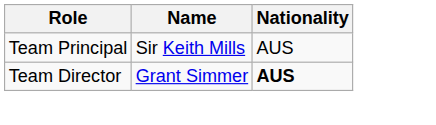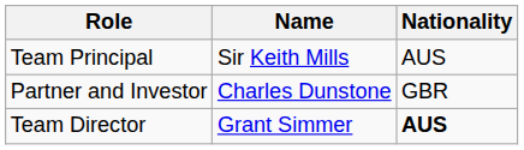 <table class="wikitable">
 <tr>
 <th>Role</th>
 <th>Name</th>
 <th>Nationality</th>
 </tr>
 <tr>
 <td>Team Principal</td>
 <td>Sir <a href='#'>Keith Mills</a></td>
 <td> AUS</td>
 </tr>
 <tr>
+<td>Partner and Investor</td>
+<td><a href='#'>Charles Dunstone</a></td>
+<td> GBR</td>
+</tr>
+<tr>
 <td>Team Director</td>
 <td><a href='#'>Grant Simmer</a></td>
 <td><strong> AUS</strong></td>
 </tr>
 </table>
